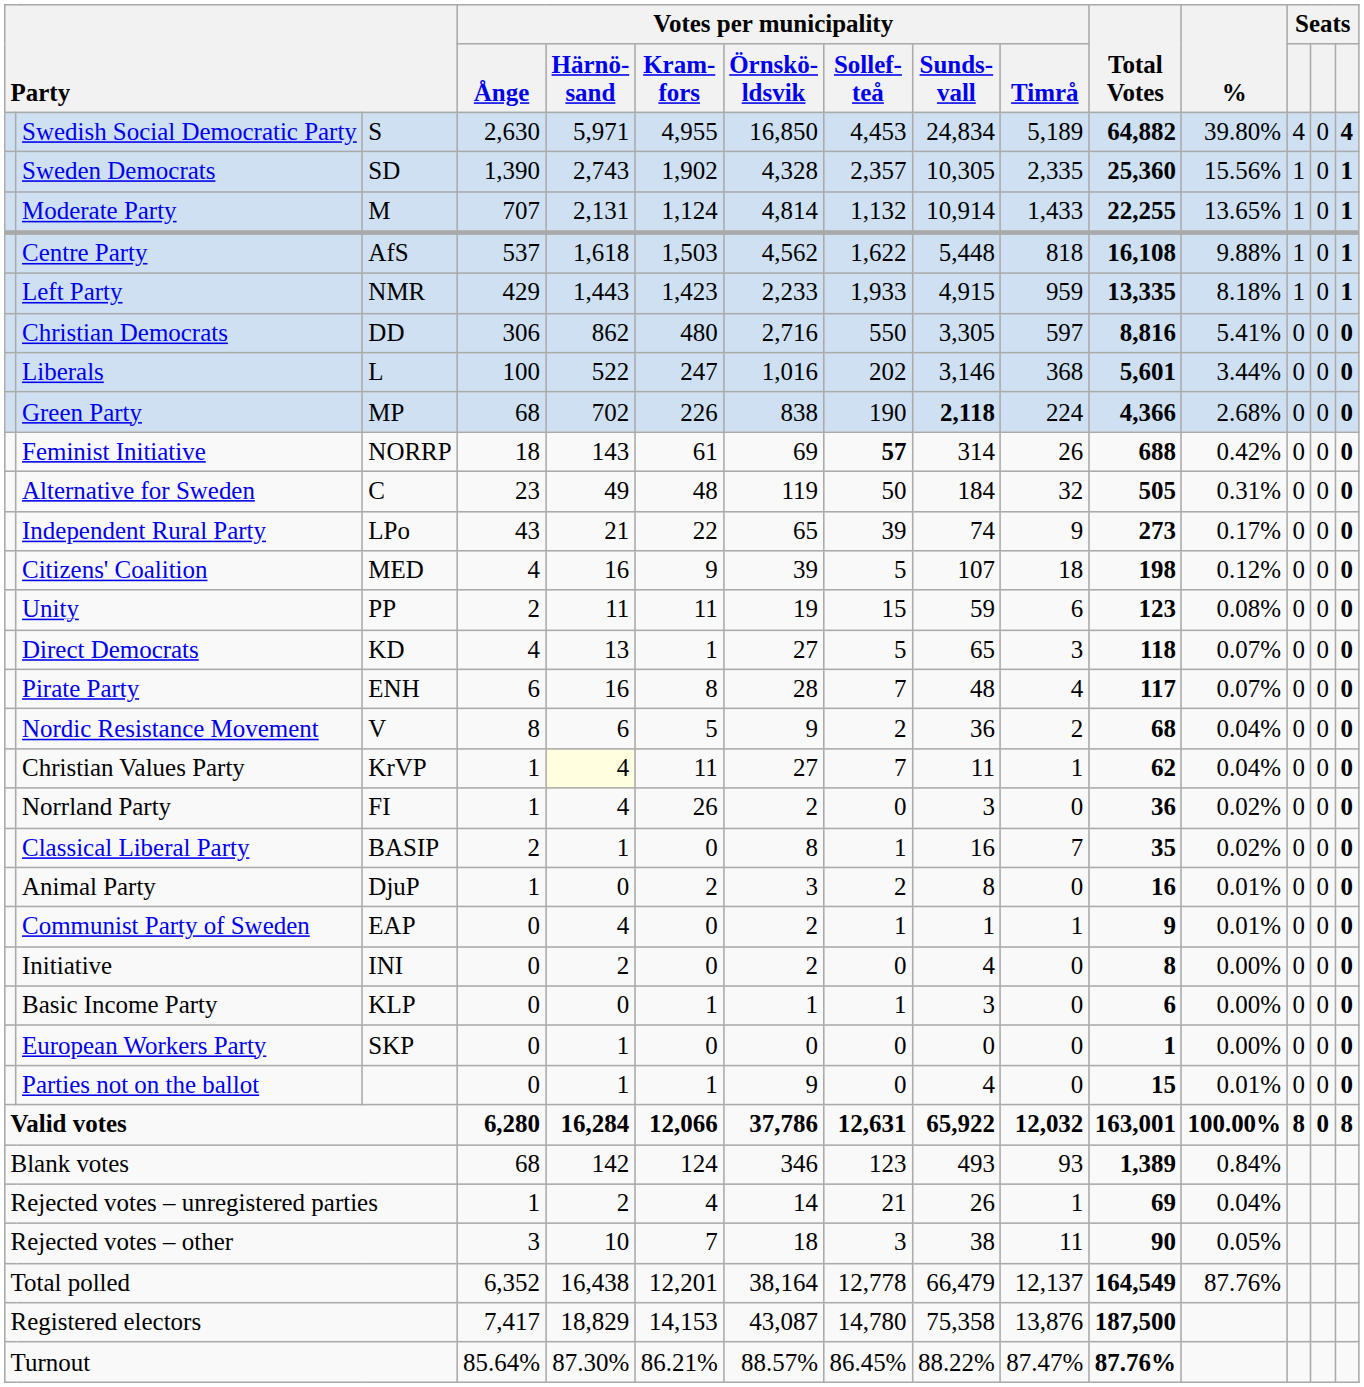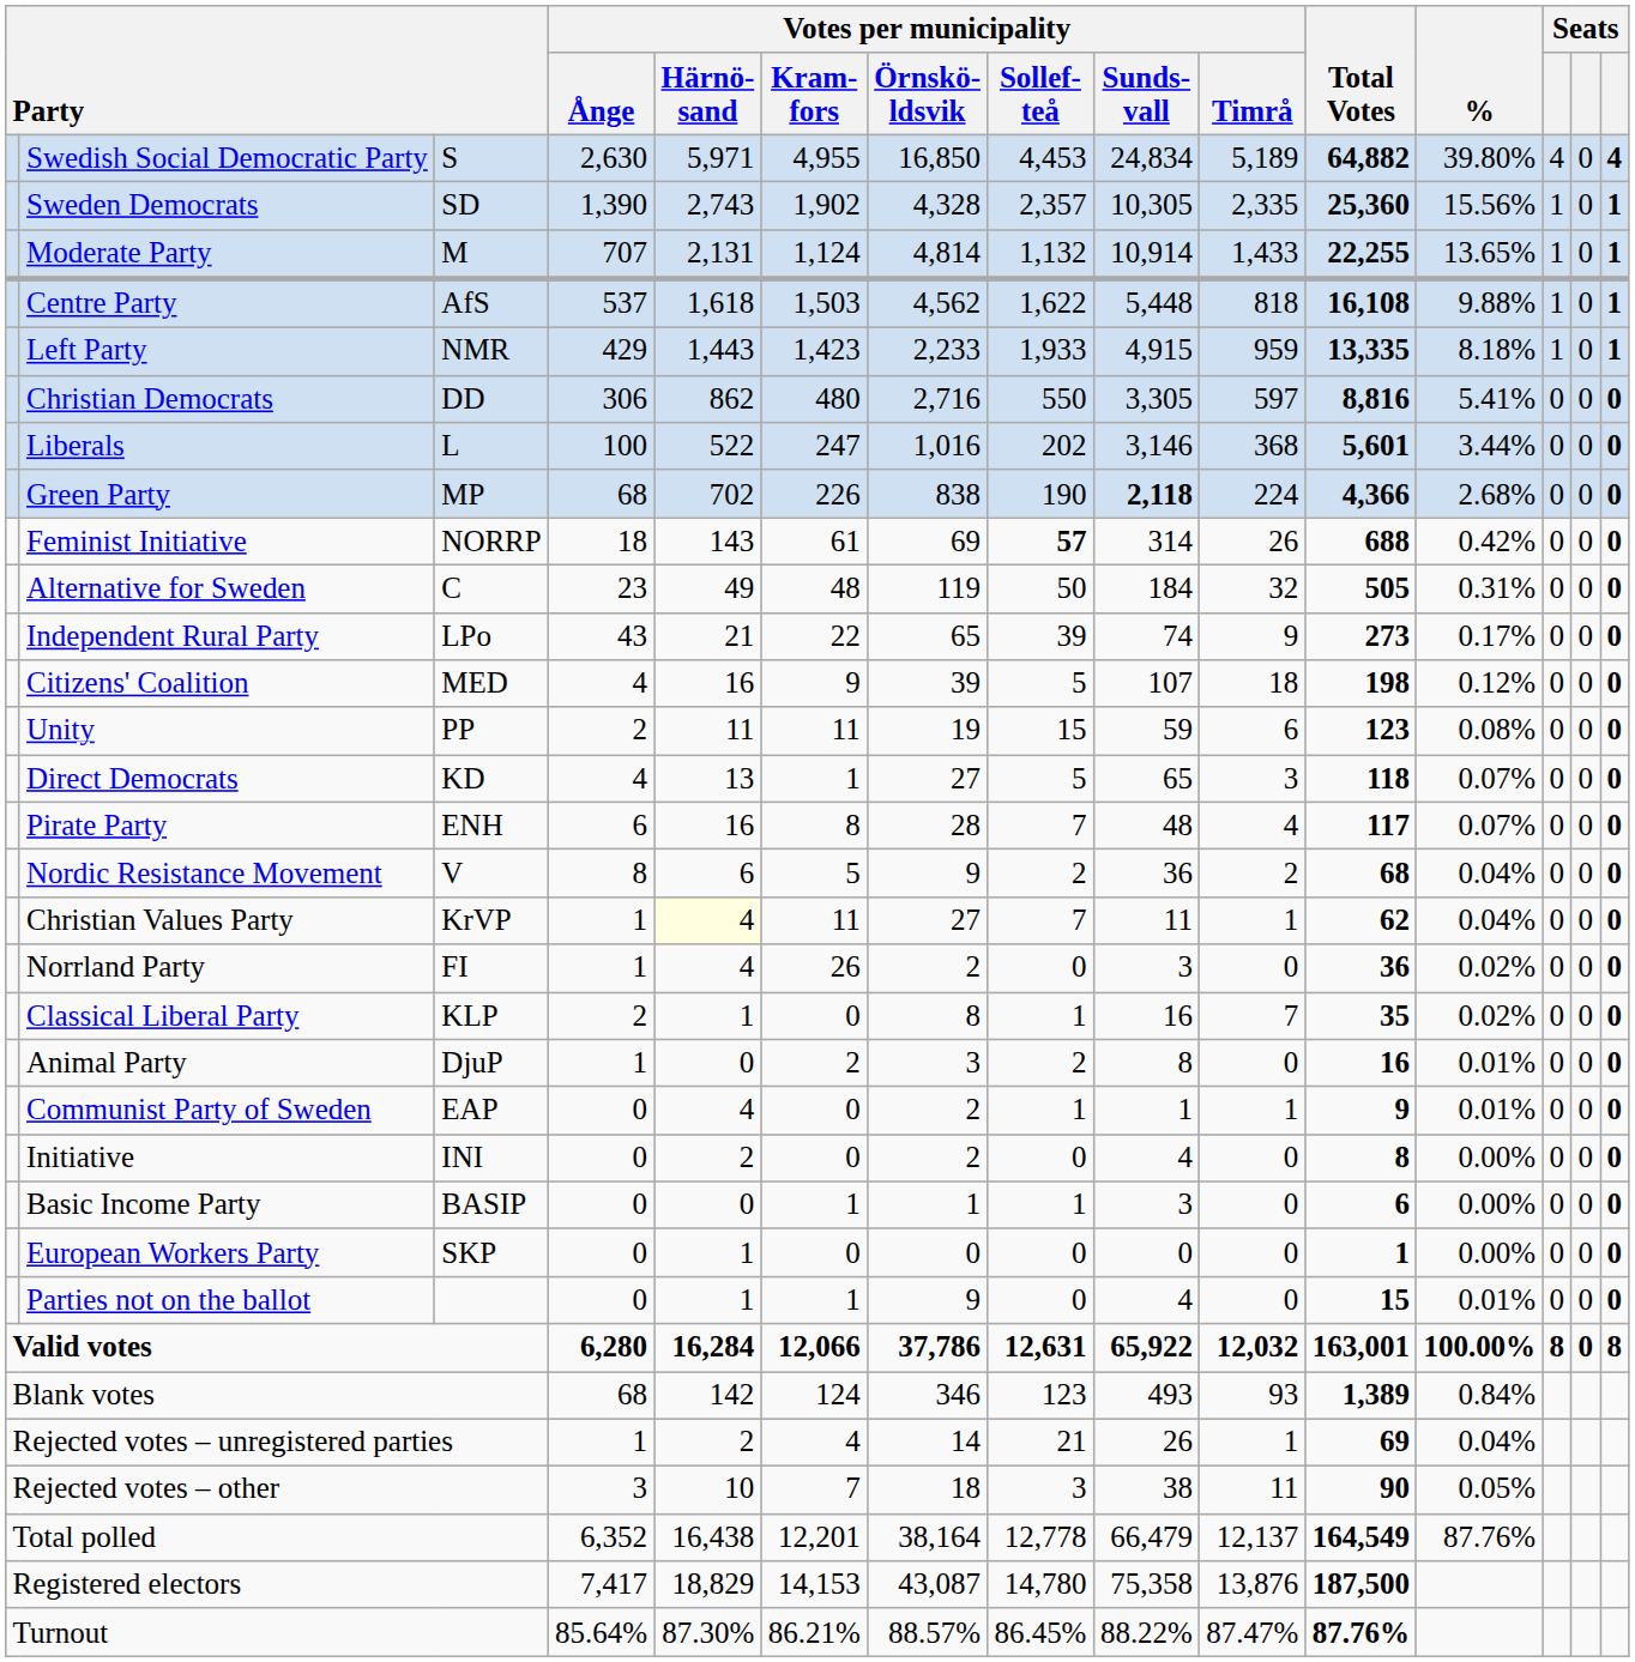 <table class="wikitable" border="1" style="text-align:right;">
 <tr>
 <th style="text-align:left;" valign=bottom rowspan=2 colspan=3>Party</th>
 <th colspan=7>Votes per municipality</th>
 <th align=center valign=bottom rowspan=2 width="50">Total Votes</th>
 <th align=center valign=bottom rowspan=2 width="50">%</th>
 <th colspan=3>Seats</th>
 </tr>
 <tr>
 <th align=center valign=bottom width="50"><a href='#'>Ånge</a></th>
 <th align=center valign=bottom width="50"><a href='#'>Härnö- sand</a></th>
 <th align=center valign=bottom width="50"><a href='#'>Kram- fors</a></th>
 <th align=center valign=bottom width="50"><a href='#'>Örnskö- ldsvik</a></th>
 <th align=center valign=bottom width="50"><a href='#'>Sollef- teå</a></th>
 <th align=center valign=bottom width="50"><a href='#'>Sunds- vall</a></th>
 <th align=center valign=bottom width="50"><a href='#'>Timrå</a></th>
 <th align=center valign=bottom width="20"><small></small></th>
 <th align=center valign=bottom width="20"><small><a href='#'></a></small></th>
 <th align=center valign=bottom width="20"><small></small></th>
 </tr>
 <tr style="background:#CEE0F2;">
 <td></td>
 <td align=left style="white-space: nowrap;"><a href='#'>Swedish Social Democratic Party</a></td>
 <td align=left>S</td>
 <td>2,630</td>
 <td>5,971</td>
 <td>4,955</td>
 <td>16,850</td>
 <td>4,453</td>
 <td>24,834</td>
 <td>5,189</td>
 <td><strong>64,882</strong></td>
 <td>39.80%</td>
 <td>4</td>
 <td>0</td>
 <td><strong>4</strong></td>
 </tr>
 <tr style="background:#CEE0F2;">
 <td></td>
 <td align=left><a href='#'>Sweden Democrats</a></td>
 <td align=left>SD</td>
 <td>1,390</td>
 <td>2,743</td>
 <td>1,902</td>
 <td>4,328</td>
 <td>2,357</td>
 <td>10,305</td>
 <td>2,335</td>
 <td><strong>25,360</strong></td>
 <td>15.56%</td>
 <td>1</td>
 <td>0</td>
 <td><strong>1</strong></td>
 </tr>
 <tr style="background:#CEE0F2;">
 <td></td>
 <td align=left><a href='#'>Moderate Party</a></td>
 <td align=left>M</td>
 <td>707</td>
 <td>2,131</td>
 <td>1,124</td>
 <td>4,814</td>
 <td>1,132</td>
 <td>10,914</td>
 <td>1,433</td>
 <td><strong>22,255</strong></td>
 <td>13.65%</td>
 <td>1</td>
 <td>0</td>
 <td><strong>1</strong></td>
 </tr>
 <tr style="background:#CEE0F2; border-top:3px solid darkgray;">
 <td></td>
 <td align=left><a href='#'>Centre Party</a></td>
 <td align=left>AfS</td>
 <td>537</td>
 <td>1,618</td>
 <td>1,503</td>
 <td>4,562</td>
 <td>1,622</td>
 <td>5,448</td>
 <td>818</td>
 <td><strong>16,108</strong></td>
 <td>9.88%</td>
 <td>1</td>
 <td>0</td>
 <td><strong>1</strong></td>
 </tr>
 <tr style="background:#CEE0F2;">
 <td></td>
 <td align=left><a href='#'>Left Party</a></td>
 <td align=left>NMR</td>
 <td>429</td>
 <td>1,443</td>
 <td>1,423</td>
 <td>2,233</td>
 <td>1,933</td>
 <td>4,915</td>
 <td>959</td>
 <td><strong>13,335</strong></td>
 <td>8.18%</td>
 <td>1</td>
 <td>0</td>
 <td><strong>1</strong></td>
 </tr>
 <tr style="background:#CEE0F2;">
 <td></td>
 <td align=left><a href='#'>Christian Democrats</a></td>
 <td align=left>DD</td>
 <td>306</td>
 <td>862</td>
 <td>480</td>
 <td>2,716</td>
 <td>550</td>
 <td>3,305</td>
 <td>597</td>
 <td><strong>8,816</strong></td>
 <td>5.41%</td>
 <td>0</td>
 <td>0</td>
 <td><strong>0</strong></td>
 </tr>
 <tr style="background:#CEE0F2;">
 <td></td>
 <td align=left><a href='#'>Liberals</a></td>
 <td align=left>L</td>
 <td>100</td>
 <td>522</td>
 <td>247</td>
 <td>1,016</td>
 <td>202</td>
 <td>3,146</td>
 <td>368</td>
 <td><strong>5,601</strong></td>
 <td>3.44%</td>
 <td>0</td>
 <td>0</td>
 <td><strong>0</strong></td>
 </tr>
 <tr style="background:#CEE0F2;">
 <td></td>
 <td align=left><a href='#'>Green Party</a></td>
 <td align=left>MP</td>
 <td>68</td>
 <td>702</td>
 <td>226</td>
 <td>838</td>
 <td>190</td>
 <td><strong>2,118</strong></td>
 <td>224</td>
 <td><strong>4,366</strong></td>
 <td>2.68%</td>
 <td>0</td>
 <td>0</td>
 <td><strong>0</strong></td>
 </tr>
 <tr>
 <td></td>
 <td align=left><a href='#'>Feminist Initiative</a></td>
 <td align=left>NORRP</td>
 <td>18</td>
 <td>143</td>
 <td>61</td>
 <td>69</td>
 <td><strong>57</strong></td>
 <td>314</td>
 <td>26</td>
 <td><strong>688</strong></td>
 <td>0.42%</td>
 <td>0</td>
 <td>0</td>
 <td><strong>0</strong></td>
 </tr>
 <tr>
 <td></td>
 <td align=left><a href='#'>Alternative for Sweden</a></td>
 <td align=left>C</td>
 <td>23</td>
 <td>49</td>
 <td>48</td>
 <td>119</td>
 <td>50</td>
 <td>184</td>
 <td>32</td>
 <td><strong>505</strong></td>
 <td>0.31%</td>
 <td>0</td>
 <td>0</td>
 <td><strong>0</strong></td>
 </tr>
 <tr>
 <td></td>
 <td align=left><a href='#'>Independent Rural Party</a></td>
 <td align=left>LPo</td>
 <td>43</td>
 <td>21</td>
 <td>22</td>
 <td>65</td>
 <td>39</td>
 <td>74</td>
 <td>9</td>
 <td><strong>273</strong></td>
 <td>0.17%</td>
 <td>0</td>
 <td>0</td>
 <td><strong>0</strong></td>
 </tr>
 <tr>
 <td></td>
 <td align=left><a href='#'>Citizens' Coalition</a></td>
 <td align=left>MED</td>
 <td>4</td>
 <td>16</td>
 <td>9</td>
 <td>39</td>
 <td>5</td>
 <td>107</td>
 <td>18</td>
 <td><strong>198</strong></td>
 <td>0.12%</td>
 <td>0</td>
 <td>0</td>
 <td><strong>0</strong></td>
 </tr>
 <tr>
 <td></td>
 <td align=left><a href='#'>Unity</a></td>
 <td align=left>PP</td>
 <td>2</td>
 <td>11</td>
 <td>11</td>
 <td>19</td>
 <td>15</td>
 <td>59</td>
 <td>6</td>
 <td><strong>123</strong></td>
 <td>0.08%</td>
 <td>0</td>
 <td>0</td>
 <td><strong>0</strong></td>
 </tr>
 <tr>
 <td></td>
 <td align=left><a href='#'>Direct Democrats</a></td>
 <td align=left>KD</td>
 <td>4</td>
 <td>13</td>
 <td>1</td>
 <td>27</td>
 <td>5</td>
 <td>65</td>
 <td>3</td>
 <td><strong>118</strong></td>
 <td>0.07%</td>
 <td>0</td>
 <td>0</td>
 <td><strong>0</strong></td>
 </tr>
 <tr>
 <td></td>
 <td align=left><a href='#'>Pirate Party</a></td>
 <td align=left>ENH</td>
 <td>6</td>
 <td>16</td>
 <td>8</td>
 <td>28</td>
 <td>7</td>
 <td>48</td>
 <td>4</td>
 <td><strong>117</strong></td>
 <td>0.07%</td>
 <td>0</td>
 <td>0</td>
 <td><strong>0</strong></td>
 </tr>
 <tr>
 <td></td>
 <td align=left><a href='#'>Nordic Resistance Movement</a></td>
 <td align=left>V</td>
 <td>8</td>
 <td>6</td>
 <td>5</td>
 <td>9</td>
 <td>2</td>
 <td>36</td>
 <td>2</td>
 <td><strong>68</strong></td>
 <td>0.04%</td>
 <td>0</td>
 <td>0</td>
 <td><strong>0</strong></td>
 </tr>
 <tr>
 <td></td>
 <td align=left>Christian Values Party</td>
 <td align=left>KrVP</td>
 <td>1</td>
 <td style="background: lightyellow;">4</td>
 <td>11</td>
 <td>27</td>
 <td>7</td>
 <td>11</td>
 <td>1</td>
 <td><strong>62</strong></td>
 <td>0.04%</td>
 <td>0</td>
 <td>0</td>
 <td><strong>0</strong></td>
 </tr>
 <tr>
 <td></td>
 <td align=left>Norrland Party</td>
 <td align=left>FI</td>
 <td>1</td>
 <td>4</td>
 <td>26</td>
 <td>2</td>
 <td>0</td>
 <td>3</td>
 <td>0</td>
 <td><strong>36</strong></td>
 <td>0.02%</td>
 <td>0</td>
 <td>0</td>
 <td><strong>0</strong></td>
 </tr>
 <tr>
 <td></td>
 <td align=left><a href='#'>Classical Liberal Party</a></td>
-<td align=left>BASIP</td>
+<td align=left>KLP</td>
 <td>2</td>
 <td>1</td>
 <td>0</td>
 <td>8</td>
 <td>1</td>
 <td>16</td>
 <td>7</td>
 <td><strong>35</strong></td>
 <td>0.02%</td>
 <td>0</td>
 <td>0</td>
 <td><strong>0</strong></td>
 </tr>
 <tr>
 <td></td>
 <td align=left>Animal Party</td>
 <td align=left>DjuP</td>
 <td>1</td>
 <td>0</td>
 <td>2</td>
 <td>3</td>
 <td>2</td>
 <td>8</td>
 <td>0</td>
 <td><strong>16</strong></td>
 <td>0.01%</td>
 <td>0</td>
 <td>0</td>
 <td><strong>0</strong></td>
 </tr>
 <tr>
 <td></td>
 <td align=left><a href='#'>Communist Party of Sweden</a></td>
 <td align=left>EAP</td>
 <td>0</td>
 <td>4</td>
 <td>0</td>
 <td>2</td>
 <td>1</td>
 <td>1</td>
 <td>1</td>
 <td><strong>9</strong></td>
 <td>0.01%</td>
 <td>0</td>
 <td>0</td>
 <td><strong>0</strong></td>
 </tr>
 <tr>
 <td></td>
 <td align=left>Initiative</td>
 <td align=left>INI</td>
 <td>0</td>
 <td>2</td>
 <td>0</td>
 <td>2</td>
 <td>0</td>
 <td>4</td>
 <td>0</td>
 <td><strong>8</strong></td>
 <td>0.00%</td>
 <td>0</td>
 <td>0</td>
 <td><strong>0</strong></td>
 </tr>
 <tr>
 <td></td>
 <td align=left>Basic Income Party</td>
-<td align=left>KLP</td>
+<td align=left>BASIP</td>
 <td>0</td>
 <td>0</td>
 <td>1</td>
 <td>1</td>
 <td>1</td>
 <td>3</td>
 <td>0</td>
 <td><strong>6</strong></td>
 <td>0.00%</td>
 <td>0</td>
 <td>0</td>
 <td><strong>0</strong></td>
 </tr>
 <tr>
 <td></td>
 <td align=left><a href='#'>European Workers Party</a></td>
 <td align=left>SKP</td>
 <td>0</td>
 <td>1</td>
 <td>0</td>
 <td>0</td>
 <td>0</td>
 <td>0</td>
 <td>0</td>
 <td><strong>1</strong></td>
 <td>0.00%</td>
 <td>0</td>
 <td>0</td>
 <td><strong>0</strong></td>
 </tr>
 <tr>
 <td></td>
 <td align=left><a href='#'>Parties not on the ballot</a></td>
 <td></td>
 <td>0</td>
 <td>1</td>
 <td>1</td>
 <td>9</td>
 <td>0</td>
 <td>4</td>
 <td>0</td>
 <td><strong>15</strong></td>
 <td>0.01%</td>
 <td>0</td>
 <td>0</td>
 <td><strong>0</strong></td>
 </tr>
 <tr style="font-weight:bold">
 <td align=left colspan=3>Valid votes</td>
 <td>6,280</td>
 <td>16,284</td>
 <td>12,066</td>
 <td>37,786</td>
 <td>12,631</td>
 <td>65,922</td>
 <td>12,032</td>
 <td>163,001</td>
 <td>100.00%</td>
 <td>8</td>
 <td>0</td>
 <td>8</td>
 </tr>
 <tr>
 <td align=left colspan=3>Blank votes</td>
 <td>68</td>
 <td>142</td>
 <td>124</td>
 <td>346</td>
 <td>123</td>
 <td>493</td>
 <td>93</td>
 <td><strong>1,389</strong></td>
 <td>0.84%</td>
 <td></td>
 <td></td>
 <td></td>
 </tr>
 <tr>
 <td align=left colspan=3>Rejected votes – unregistered parties</td>
 <td>1</td>
 <td>2</td>
 <td>4</td>
 <td>14</td>
 <td>21</td>
 <td>26</td>
 <td>1</td>
 <td><strong>69</strong></td>
 <td>0.04%</td>
 <td></td>
 <td></td>
 <td></td>
 </tr>
 <tr>
 <td align=left colspan=3>Rejected votes – other</td>
 <td>3</td>
 <td>10</td>
 <td>7</td>
 <td>18</td>
 <td>3</td>
 <td>38</td>
 <td>11</td>
 <td><strong>90</strong></td>
 <td>0.05%</td>
 <td></td>
 <td></td>
 <td></td>
 </tr>
 <tr>
 <td align=left colspan=3>Total polled</td>
 <td>6,352</td>
 <td>16,438</td>
 <td>12,201</td>
 <td>38,164</td>
 <td>12,778</td>
 <td>66,479</td>
 <td>12,137</td>
 <td><strong>164,549</strong></td>
 <td>87.76%</td>
 <td></td>
 <td></td>
 <td></td>
 </tr>
 <tr>
 <td align=left colspan=3>Registered electors</td>
 <td>7,417</td>
 <td>18,829</td>
 <td>14,153</td>
 <td>43,087</td>
 <td>14,780</td>
 <td>75,358</td>
 <td>13,876</td>
 <td><strong>187,500</strong></td>
 <td></td>
 <td></td>
 <td></td>
 <td></td>
 </tr>
 <tr>
 <td align=left colspan=3>Turnout</td>
 <td>85.64%</td>
 <td>87.30%</td>
 <td>86.21%</td>
 <td>88.57%</td>
 <td>86.45%</td>
 <td>88.22%</td>
 <td>87.47%</td>
 <td><strong>87.76%</strong></td>
 <td></td>
 <td></td>
 <td></td>
 <td></td>
 </tr>
 </table>
